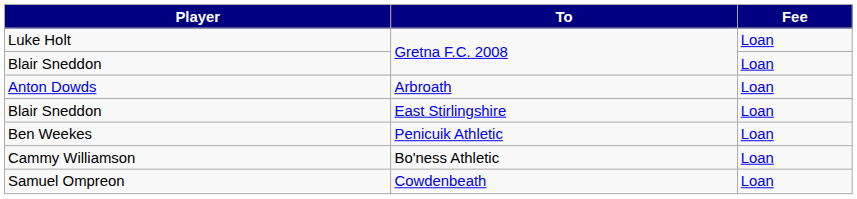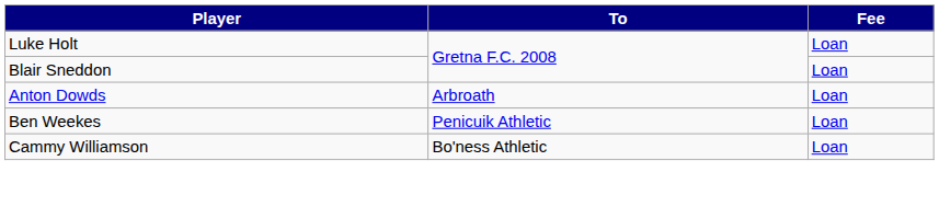 <table class="wikitable" style="text-align:left; font-size:95%;width:98%;">
 <tr>
 <th style="background:navy; color:white;">Player</th>
 <th style="background:navy; color:white;">To</th>
 <th style="background:navy; color:white;">Fee</th>
 </tr>
 <tr>
 <td> Luke Holt</td>
 <td rowspan=2> <a href='#'>Gretna F.C. 2008</a></td>
 <td><a href='#'>Loan</a></td>
 </tr>
 <tr>
 <td> Blair Sneddon</td>
 <td><a href='#'>Loan</a></td>
 </tr>
 <tr>
 <td> <a href='#'>Anton Dowds</a></td>
 <td> <a href='#'>Arbroath</a></td>
 <td><a href='#'>Loan</a></td>
 </tr>
 <tr>
-<td> Blair Sneddon</td>
-<td> <a href='#'>East Stirlingshire</a></td>
-<td><a href='#'>Loan</a></td>
-</tr>
-<tr>
 <td> Ben Weekes</td>
 <td> <a href='#'>Penicuik Athletic</a></td>
 <td><a href='#'>Loan</a></td>
 </tr>
 <tr>
 <td> Cammy Williamson</td>
 <td> Bo'ness Athletic</td>
 <td><a href='#'>Loan</a></td>
 </tr>
-<tr>
-<td> Samuel Ompreon</td>
-<td> <a href='#'>Cowdenbeath</a></td>
-<td><a href='#'>Loan</a></td>
-</tr>
 </table>
